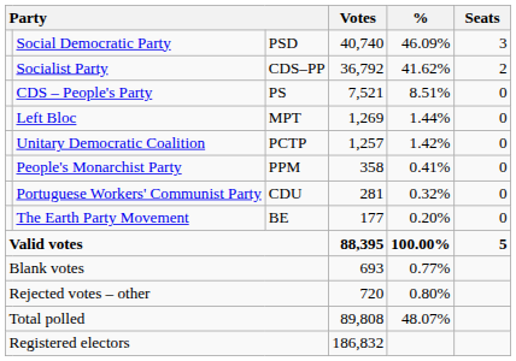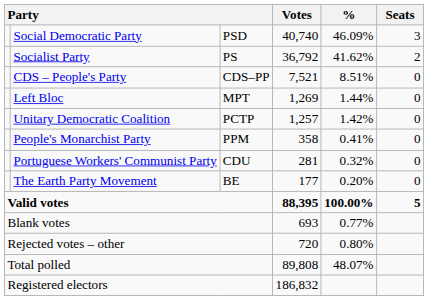 <table class="wikitable" border="1" style="text-align:right;">
 <tr>
 <th style="text-align:left;" colspan=3>Party</th>
 <th align=center width="50">Votes</th>
 <th align=center width="50">%</th>
 <th align=center width="50">Seats</th>
 </tr>
 <tr>
 <td></td>
 <td align=left><a href='#'>Social Democratic Party</a></td>
 <td align=left>PSD</td>
 <td>40,740</td>
 <td>46.09%</td>
 <td>3</td>
 </tr>
 <tr>
 <td></td>
 <td align=left><a href='#'>Socialist Party</a></td>
-<td align=left style="white-space: nowrap;">CDS–PP</td>
+<td align=left>PS</td>
 <td>36,792</td>
 <td>41.62%</td>
 <td>2</td>
 </tr>
 <tr>
 <td></td>
 <td align=left><a href='#'>CDS – People's Party</a></td>
-<td align=left>PS</td>
+<td align=left style="white-space: nowrap;">CDS–PP</td>
 <td>7,521</td>
 <td>8.51%</td>
 <td>0</td>
 </tr>
 <tr>
 <td></td>
 <td align=left><a href='#'>Left Bloc</a></td>
 <td align=left>MPT</td>
 <td>1,269</td>
 <td>1.44%</td>
 <td>0</td>
 </tr>
 <tr>
 <td></td>
 <td align=left style="white-space: nowrap;"><a href='#'>Unitary Democratic Coalition</a></td>
 <td align=left>PCTP</td>
 <td>1,257</td>
 <td>1.42%</td>
 <td>0</td>
 </tr>
 <tr>
 <td></td>
 <td align=left><a href='#'>People's Monarchist Party</a></td>
 <td align=left>PPM</td>
 <td>358</td>
 <td>0.41%</td>
 <td>0</td>
 </tr>
 <tr>
 <td></td>
 <td align=left><a href='#'>Portuguese Workers' Communist Party</a></td>
 <td align=left>CDU</td>
 <td>281</td>
 <td>0.32%</td>
 <td>0</td>
 </tr>
 <tr>
 <td></td>
 <td align=left><a href='#'>The Earth Party Movement</a></td>
 <td align=left>BE</td>
 <td>177</td>
 <td>0.20%</td>
 <td>0</td>
 </tr>
 <tr style="font-weight:bold">
 <td align=left colspan=3>Valid votes</td>
 <td>88,395</td>
 <td>100.00%</td>
 <td>5</td>
 </tr>
 <tr>
 <td align=left colspan=3>Blank votes</td>
 <td>693</td>
 <td>0.77%</td>
 <td></td>
 </tr>
 <tr>
 <td align=left colspan=3>Rejected votes – other</td>
 <td>720</td>
 <td>0.80%</td>
 <td></td>
 </tr>
 <tr>
 <td align=left colspan=3>Total polled</td>
 <td>89,808</td>
 <td>48.07%</td>
 <td></td>
 </tr>
 <tr>
 <td align=left colspan=3>Registered electors</td>
 <td>186,832</td>
 <td></td>
 <td></td>
 </tr>
 </table>
